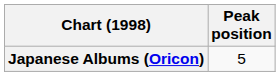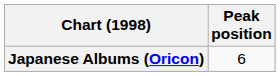 <table class="wikitable plainrowheaders" style="text-align:center">
 <tr>
 <th scope="col">Chart (1998)</th>
 <th scope="col">Peak<br> position</th>
 </tr>
 <tr>
 <th scope="row">Japanese Albums (<a href='#'>Oricon</a>)</th>
-<td>5</td>
+<td>6</td>
 </tr>
 </table>
